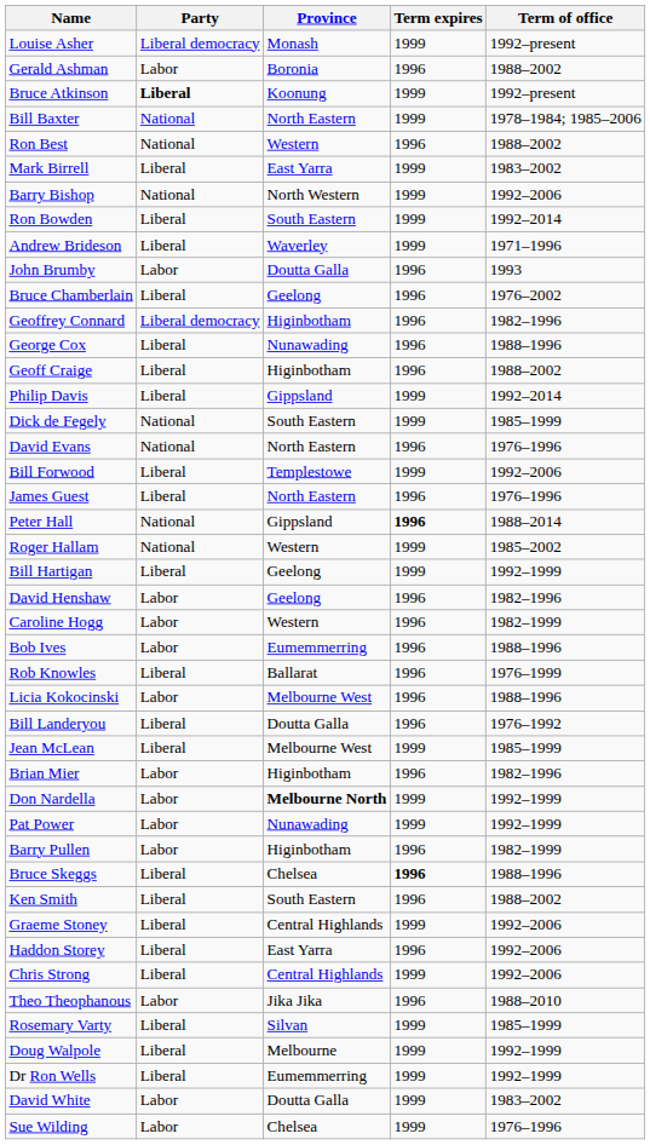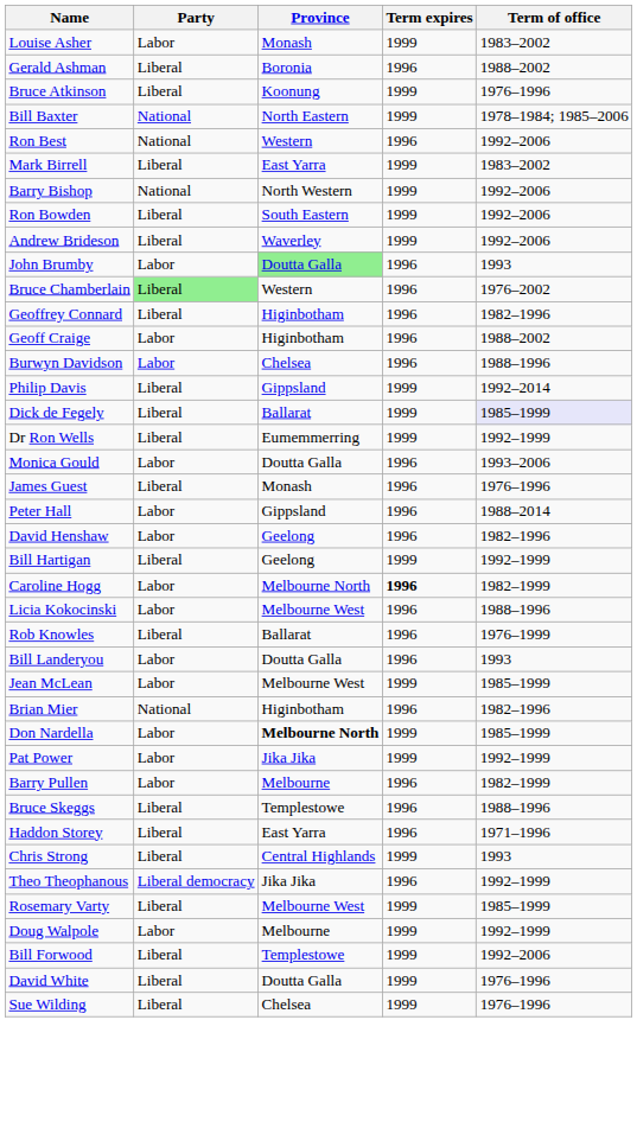 <table class="wikitable sortable">
 <tr>
 <th>Name</th>
 <th>Party</th>
 <th><a href='#'>Province</a></th>
 <th>Term expires</th>
 <th>Term of office</th>
 </tr>
 <tr>
 <td><a href='#'>Louise Asher</a></td>
-<td><a href='#'>Liberal democracy</a></td>
+<td>Labor</td>
 <td><a href='#'>Monash</a></td>
 <td>1999</td>
-<td>1992–present</td>
+<td>1983–2002</td>
 </tr>
 <tr>
 <td><a href='#'>Gerald Ashman</a></td>
-<td>Labor</td>
+<td>Liberal</td>
 <td><a href='#'>Boronia</a></td>
 <td>1996</td>
 <td>1988–2002</td>
 </tr>
 <tr>
 <td><a href='#'>Bruce Atkinson</a></td>
-<td><strong>Liberal</strong></td>
+<td>Liberal</td>
 <td><a href='#'>Koonung</a></td>
 <td>1999</td>
-<td>1992–present</td>
+<td>1976–1996</td>
 </tr>
 <tr>
 <td><a href='#'>Bill Baxter</a></td>
 <td><a href='#'>National</a></td>
 <td><a href='#'>North Eastern</a></td>
 <td>1999</td>
 <td>1978–1984; 1985–2006</td>
 </tr>
 <tr>
 <td><a href='#'>Ron Best</a></td>
 <td>National</td>
 <td><a href='#'>Western</a></td>
 <td>1996</td>
-<td>1988–2002</td>
+<td>1992–2006</td>
 </tr>
 <tr>
 <td><a href='#'>Mark Birrell</a></td>
 <td>Liberal</td>
 <td><a href='#'>East Yarra</a></td>
 <td>1999</td>
 <td>1983–2002</td>
 </tr>
 <tr>
 <td><a href='#'>Barry Bishop</a></td>
 <td>National</td>
 <td>North Western</td>
 <td>1999</td>
 <td>1992–2006</td>
 </tr>
 <tr>
 <td><a href='#'>Ron Bowden</a></td>
 <td>Liberal</td>
 <td><a href='#'>South Eastern</a></td>
 <td>1999</td>
-<td>1992–2014</td>
+<td>1992–2006</td>
 </tr>
 <tr>
 <td><a href='#'>Andrew Brideson</a></td>
 <td>Liberal</td>
 <td><a href='#'>Waverley</a></td>
 <td>1999</td>
-<td>1971–1996</td>
+<td>1992–2006</td>
 </tr>
 <tr>
 <td><a href='#'>John Brumby</a></td>
 <td>Labor</td>
-<td><a href='#'>Doutta Galla</a></td>
+<td style="background: lightgreen;"><a href='#'>Doutta Galla</a></td>
 <td>1996</td>
 <td>1993</td>
 </tr>
 <tr>
 <td><a href='#'>Bruce Chamberlain</a></td>
-<td>Liberal</td>
-<td><a href='#'>Geelong</a></td>
+<td style="background: lightgreen;">Liberal</td>
+<td>Western</td>
 <td>1996</td>
 <td>1976–2002</td>
 </tr>
 <tr>
 <td><a href='#'>Geoffrey Connard</a></td>
-<td><a href='#'>Liberal democracy</a></td>
+<td>Liberal</td>
 <td><a href='#'>Higinbotham</a></td>
 <td>1996</td>
 <td>1982–1996</td>
 </tr>
 <tr>
-<td><a href='#'>George Cox</a></td>
-<td>Liberal</td>
-<td><a href='#'>Nunawading</a></td>
-<td>1996</td>
-<td>1988–1996</td>
-</tr>
-<tr>
 <td><a href='#'>Geoff Craige</a></td>
-<td>Liberal</td>
+<td>Labor</td>
 <td>Higinbotham</td>
 <td>1996</td>
 <td>1988–2002</td>
+</tr>
+<tr>
+<td><a href='#'>Burwyn Davidson</a></td>
+<td><a href='#'>Labor</a></td>
+<td><a href='#'>Chelsea</a></td>
+<td>1996</td>
+<td>1988–1996</td>
 </tr>
 <tr>
 <td><a href='#'>Philip Davis</a></td>
 <td>Liberal</td>
 <td><a href='#'>Gippsland</a></td>
 <td>1999</td>
 <td>1992–2014</td>
 </tr>
 <tr>
 <td><a href='#'>Dick de Fegely</a></td>
-<td>National</td>
-<td>South Eastern</td>
+<td>Liberal</td>
+<td><a href='#'>Ballarat</a></td>
 <td>1999</td>
-<td>1985–1999</td>
+<td style="background: lavender;">1985–1999</td>
 </tr>
 <tr>
-<td><a href='#'>David Evans</a></td>
-<td>National</td>
-<td>North Eastern</td>
-<td>1996</td>
-<td>1976–1996</td>
+<td>Dr <a href='#'>Ron Wells</a></td>
+<td>Liberal</td>
+<td>Eumemmerring</td>
+<td>1999</td>
+<td>1992–1999</td>
 </tr>
 <tr>
-<td><a href='#'>Bill Forwood</a></td>
-<td>Liberal</td>
-<td><a href='#'>Templestowe</a></td>
-<td>1999</td>
-<td>1992–2006</td>
+<td><a href='#'>Monica Gould</a></td>
+<td>Labor</td>
+<td>Doutta Galla</td>
+<td>1996</td>
+<td>1993–2006</td>
 </tr>
 <tr>
 <td><a href='#'>James Guest</a></td>
 <td>Liberal</td>
-<td><a href='#'>North Eastern</a></td>
+<td>Monash</td>
 <td>1996</td>
 <td>1976–1996</td>
 </tr>
 <tr>
 <td><a href='#'>Peter Hall</a></td>
-<td>National</td>
+<td>Labor</td>
 <td>Gippsland</td>
-<td><strong>1996</strong></td>
+<td>1996</td>
 <td>1988–2014</td>
 </tr>
 <tr>
-<td><a href='#'>Roger Hallam</a></td>
-<td>National</td>
-<td>Western</td>
-<td>1999</td>
-<td>1985–2002</td>
+<td><a href='#'>David Henshaw</a></td>
+<td>Labor</td>
+<td><a href='#'>Geelong</a></td>
+<td>1996</td>
+<td>1982–1996</td>
 </tr>
 <tr>
 <td><a href='#'>Bill Hartigan</a></td>
 <td>Liberal</td>
 <td>Geelong</td>
 <td>1999</td>
 <td>1992–1999</td>
 </tr>
 <tr>
-<td><a href='#'>David Henshaw</a></td>
-<td>Labor</td>
-<td><a href='#'>Geelong</a></td>
-<td>1996</td>
-<td>1982–1996</td>
-</tr>
-<tr>
 <td><a href='#'>Caroline Hogg</a></td>
 <td>Labor</td>
-<td>Western</td>
-<td>1996</td>
+<td><a href='#'>Melbourne North</a></td>
+<td><strong>1996</strong></td>
 <td>1982–1999</td>
 </tr>
 <tr>
-<td><a href='#'>Bob Ives</a></td>
+<td><a href='#'>Licia Kokocinski</a></td>
 <td>Labor</td>
-<td><a href='#'>Eumemmerring</a></td>
+<td><a href='#'>Melbourne West</a></td>
 <td>1996</td>
 <td>1988–1996</td>
 </tr>
 <tr>
 <td><a href='#'>Rob Knowles</a></td>
 <td>Liberal</td>
 <td>Ballarat</td>
 <td>1996</td>
 <td>1976–1999</td>
 </tr>
 <tr>
-<td><a href='#'>Licia Kokocinski</a></td>
+<td><a href='#'>Bill Landeryou</a></td>
 <td>Labor</td>
-<td><a href='#'>Melbourne West</a></td>
-<td>1996</td>
-<td>1988–1996</td>
-</tr>
-<tr>
-<td><a href='#'>Bill Landeryou</a></td>
-<td>Liberal</td>
 <td>Doutta Galla</td>
 <td>1996</td>
-<td>1976–1992</td>
+<td>1993</td>
 </tr>
 <tr>
 <td><a href='#'>Jean McLean</a></td>
-<td>Liberal</td>
+<td>Labor</td>
 <td>Melbourne West</td>
 <td>1999</td>
 <td>1985–1999</td>
 </tr>
 <tr>
 <td><a href='#'>Brian Mier</a></td>
-<td>Labor</td>
+<td>National</td>
 <td>Higinbotham</td>
 <td>1996</td>
 <td>1982–1996</td>
 </tr>
 <tr>
 <td><a href='#'>Don Nardella</a></td>
 <td>Labor</td>
 <td><strong>Melbourne North</strong></td>
 <td>1999</td>
-<td>1992–1999</td>
+<td>1985–1999</td>
 </tr>
 <tr>
 <td><a href='#'>Pat Power</a></td>
 <td>Labor</td>
-<td><a href='#'>Nunawading</a></td>
+<td><a href='#'>Jika Jika</a></td>
 <td>1999</td>
 <td>1992–1999</td>
 </tr>
 <tr>
 <td><a href='#'>Barry Pullen</a></td>
 <td>Labor</td>
-<td>Higinbotham</td>
+<td><a href='#'>Melbourne</a></td>
 <td>1996</td>
 <td>1982–1999</td>
 </tr>
 <tr>
 <td><a href='#'>Bruce Skeggs</a></td>
 <td>Liberal</td>
-<td>Chelsea</td>
-<td><strong>1996</strong></td>
+<td>Templestowe</td>
+<td>1996</td>
 <td>1988–1996</td>
-</tr>
-<tr>
-<td><a href='#'>Ken Smith</a></td>
-<td>Liberal</td>
-<td>South Eastern</td>
-<td>1996</td>
-<td>1988–2002</td>
-</tr>
-<tr>
-<td><a href='#'>Graeme Stoney</a></td>
-<td>Liberal</td>
-<td>Central Highlands</td>
-<td>1999</td>
-<td>1992–2006</td>
 </tr>
 <tr>
 <td><a href='#'>Haddon Storey</a></td>
 <td>Liberal</td>
 <td>East Yarra</td>
 <td>1996</td>
-<td>1992–2006</td>
+<td>1971–1996</td>
 </tr>
 <tr>
 <td><a href='#'>Chris Strong</a></td>
 <td>Liberal</td>
 <td><a href='#'>Central Highlands</a></td>
 <td>1999</td>
-<td>1992–2006</td>
+<td>1993</td>
 </tr>
 <tr>
 <td><a href='#'>Theo Theophanous</a></td>
-<td>Labor</td>
+<td><a href='#'>Liberal democracy</a></td>
 <td>Jika Jika</td>
 <td>1996</td>
-<td>1988–2010</td>
+<td>1992–1999</td>
 </tr>
 <tr>
 <td><a href='#'>Rosemary Varty</a></td>
 <td>Liberal</td>
-<td><a href='#'>Silvan</a></td>
+<td><a href='#'>Melbourne West</a></td>
 <td>1999</td>
 <td>1985–1999</td>
 </tr>
 <tr>
 <td><a href='#'>Doug Walpole</a></td>
-<td>Liberal</td>
+<td>Labor</td>
 <td>Melbourne</td>
 <td>1999</td>
 <td>1992–1999</td>
 </tr>
 <tr>
-<td>Dr <a href='#'>Ron Wells</a></td>
+<td><a href='#'>Bill Forwood</a></td>
 <td>Liberal</td>
-<td>Eumemmerring</td>
+<td><a href='#'>Templestowe</a></td>
 <td>1999</td>
-<td>1992–1999</td>
+<td>1992–2006</td>
 </tr>
 <tr>
 <td><a href='#'>David White</a></td>
-<td>Labor</td>
+<td>Liberal</td>
 <td>Doutta Galla</td>
 <td>1999</td>
-<td>1983–2002</td>
+<td>1976–1996</td>
 </tr>
 <tr>
 <td><a href='#'>Sue Wilding</a></td>
-<td>Labor</td>
+<td>Liberal</td>
 <td>Chelsea</td>
 <td>1999</td>
 <td>1976–1996</td>
 </tr>
 </table>
